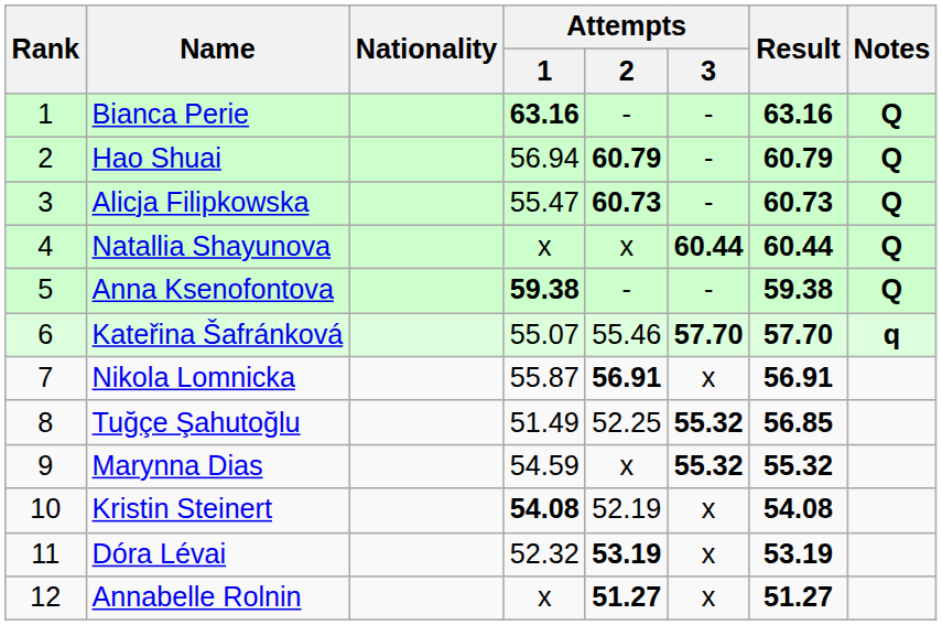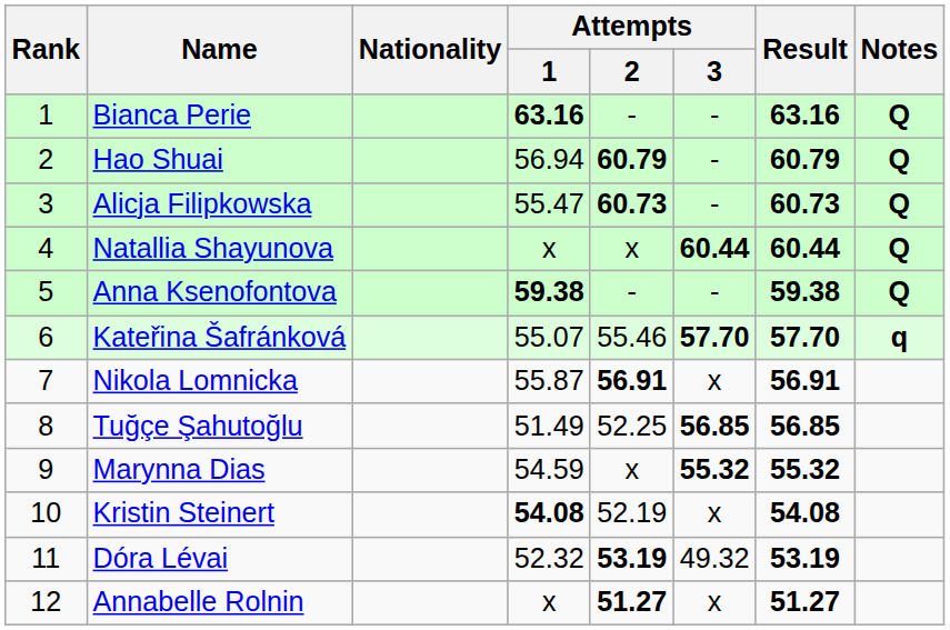 <table class="wikitable sortable" style="text-align:center">
 <tr>
 <th rowspan=2>Rank</th>
 <th rowspan=2>Name</th>
 <th rowspan=2>Nationality</th>
 <th colspan=3>Attempts</th>
 <th rowspan=2>Result</th>
 <th rowspan=2>Notes</th>
 </tr>
 <tr>
 <th>1</th>
 <th>2</th>
 <th>3</th>
 </tr>
 <tr bgcolor=ccffcc>
 <td>1</td>
 <td align=left><a href='#'>Bianca Perie</a></td>
 <td align=left></td>
 <td><strong>63.16</strong></td>
 <td>-</td>
 <td>-</td>
 <td><strong>63.16</strong></td>
 <td><strong>Q</strong></td>
 </tr>
 <tr bgcolor=ccffcc>
 <td>2</td>
 <td align=left><a href='#'>Hao Shuai</a></td>
 <td align=left></td>
 <td>56.94</td>
 <td><strong>60.79</strong></td>
 <td>-</td>
 <td><strong>60.79</strong></td>
 <td><strong>Q</strong></td>
 </tr>
 <tr bgcolor=ccffcc>
 <td>3</td>
 <td align=left><a href='#'>Alicja Filipkowska</a></td>
 <td align=left></td>
 <td>55.47</td>
 <td><strong>60.73</strong></td>
 <td>-</td>
 <td><strong>60.73</strong></td>
 <td><strong>Q</strong></td>
 </tr>
 <tr bgcolor=ccffcc>
 <td>4</td>
 <td align=left><a href='#'>Natallia Shayunova</a></td>
 <td align=left></td>
 <td>x</td>
 <td>x</td>
 <td><strong>60.44</strong></td>
 <td><strong>60.44</strong></td>
 <td><strong>Q</strong></td>
 </tr>
 <tr bgcolor=ccffcc>
 <td>5</td>
 <td align=left><a href='#'>Anna Ksenofontova</a></td>
 <td align=left></td>
 <td><strong>59.38</strong></td>
 <td>-</td>
 <td>-</td>
 <td><strong>59.38</strong></td>
 <td><strong>Q</strong></td>
 </tr>
 <tr bgcolor=ddffdd>
 <td>6</td>
 <td align=left><a href='#'>Kateřina Šafránková</a></td>
 <td align=left></td>
 <td>55.07</td>
 <td>55.46</td>
 <td><strong>57.70</strong></td>
 <td><strong>57.70</strong></td>
 <td><strong>q</strong></td>
 </tr>
 <tr>
 <td>7</td>
 <td align=left><a href='#'>Nikola Lomnicka</a></td>
 <td align=left></td>
 <td>55.87</td>
 <td><strong>56.91</strong></td>
 <td>x</td>
 <td><strong>56.91</strong></td>
 <td></td>
 </tr>
 <tr>
 <td>8</td>
 <td align=left><a href='#'>Tuğçe Şahutoğlu</a></td>
 <td align=left></td>
 <td>51.49</td>
 <td>52.25</td>
-<td><strong>55.32</strong></td>
+<td><strong>56.85</strong></td>
 <td><strong>56.85</strong></td>
 <td></td>
 </tr>
 <tr>
 <td>9</td>
 <td align=left><a href='#'>Marynna Dias</a></td>
 <td align=left></td>
 <td>54.59</td>
 <td>x</td>
 <td><strong>55.32</strong></td>
 <td><strong>55.32</strong></td>
 <td></td>
 </tr>
 <tr>
 <td>10</td>
 <td align=left><a href='#'>Kristin Steinert</a></td>
 <td align=left></td>
 <td><strong>54.08</strong></td>
 <td>52.19</td>
 <td>x</td>
 <td><strong>54.08</strong></td>
 <td></td>
 </tr>
 <tr>
 <td>11</td>
 <td align=left><a href='#'>Dóra Lévai</a></td>
 <td align=left></td>
 <td>52.32</td>
 <td><strong>53.19</strong></td>
-<td>x</td>
+<td>49.32</td>
 <td><strong>53.19</strong></td>
 <td></td>
 </tr>
 <tr>
 <td>12</td>
 <td align=left><a href='#'>Annabelle Rolnin</a></td>
 <td align=left></td>
 <td>x</td>
 <td><strong>51.27</strong></td>
 <td>x</td>
 <td><strong>51.27</strong></td>
 <td></td>
 </tr>
 </table>
